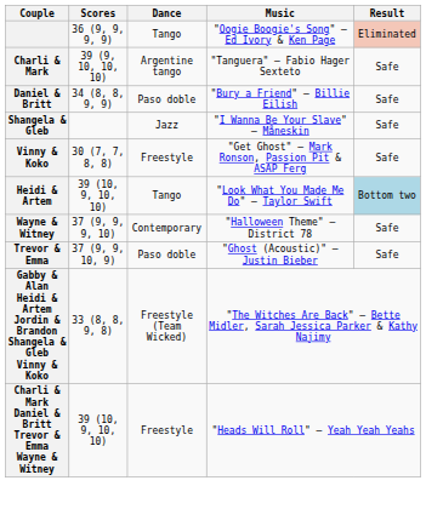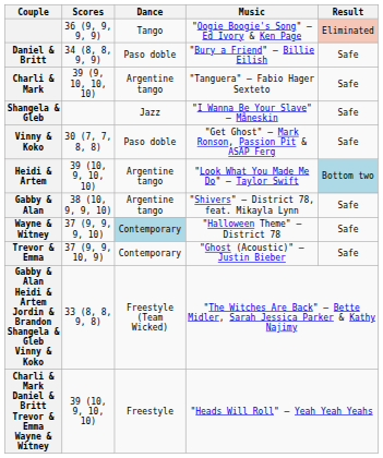 <table class="wikitable sortable" style="text-align:center; width: 90%">
 <tr>
 <th scope="col">Couple</th>
 <th scope="col">Scores</th>
 <th scope="col" class="unsortable">Dance</th>
 <th scope="col" class="unsortable">Music</th>
 <th scope="col" class="unsortable">Result</th>
 </tr>
 <tr>
 <th scope="row"></th>
 <td>36 (9, 9, 9, 9)</td>
 <td>Tango</td>
 <td>"<a href='#'>Oogie Boogie's Song</a>" — <a href='#'>Ed Ivory</a> & <a href='#'>Ken Page</a></td>
 <td bgcolor= f4c7b8>Eliminated</td>
 </tr>
 <tr>
+<th scope="row">Daniel & Britt</th>
+<td>34 (8, 8, 9, 9)</td>
+<td>Paso doble</td>
+<td>"<a href='#'>Bury a Friend</a>" — <a href='#'>Billie Eilish</a></td>
+<td>Safe</td>
+</tr>
+<tr>
 <th scope="row">Charli & Mark</th>
 <td>39 (9, 10, 10, 10)</td>
 <td>Argentine tango</td>
 <td>"Tanguera" — Fabio Hager Sexteto</td>
-<td>Safe</td>
-</tr>
-<tr>
-<th scope="row">Daniel & Britt</th>
-<td>34 (8, 8, 9, 9)</td>
-<td>Paso doble</td>
-<td>"<a href='#'>Bury a Friend</a>" — <a href='#'>Billie Eilish</a></td>
 <td>Safe</td>
 </tr>
 <tr>
 <th scope="row">Shangela & Gleb</th>
 <td></td>
 <td>Jazz</td>
 <td>"<a href='#'>I Wanna Be Your Slave</a>" — <a href='#'>Måneskin</a></td>
 <td>Safe</td>
 </tr>
 <tr>
 <th scope="row">Vinny & Koko</th>
 <td>30 (7, 7, 8, 8)</td>
-<td>Freestyle<br></td>
+<td>Paso doble</td>
 <td>"Get Ghost" — <a href='#'>Mark Ronson</a>, <a href='#'>Passion Pit</a> & <a href='#'>ASAP Ferg</a></td>
 <td>Safe</td>
 </tr>
 <tr>
 <th scope="row">Heidi & Artem</th>
 <td>39 (10, 9, 10, 10)</td>
-<td>Tango</td>
+<td>Argentine tango</td>
 <td>"<a href='#'>Look What You Made Me Do</a>" — <a href='#'>Taylor Swift</a></td>
 <td bgcolor= lightblue>Bottom two</td>
 </tr>
 <tr>
+<th scope="row">Gabby & Alan</th>
+<td>38 (10, 9, 9, 10)</td>
+<td>Argentine tango</td>
+<td>"<a href='#'>Shivers</a>" — District 78, feat. Mikayla Lynn</td>
+<td>Safe</td>
+</tr>
+<tr>
 <th scope="row">Wayne & Witney</th>
 <td>37 (9, 9, 9, 10)</td>
-<td>Contemporary</td>
+<td style="background: lightblue;">Contemporary</td>
 <td>"<a href='#'>Halloween</a> Theme" — District 78</td>
 <td>Safe</td>
 </tr>
 <tr>
 <th scope="row">Trevor & Emma</th>
 <td>37 (9, 9, 10, 9)</td>
-<td>Paso doble</td>
+<td>Contemporary</td>
 <td>"<a href='#'>Ghost</a> (Acoustic)" — <a href='#'>Justin Bieber</a></td>
 <td>Safe</td>
 </tr>
 <tr>
 <th scope="row">Gabby & Alan<br>Heidi & Artem<br>Jordin & Brandon<br>Shangela & Gleb<br>Vinny & Koko</th>
 <td>33 (8, 8, 9, 8)</td>
 <td>Freestyle<br>(Team Wicked)</td>
 <td colspan="2">"<a href='#'>The Witches Are Back</a>" — <a href='#'>Bette Midler</a>, <a href='#'>Sarah Jessica Parker</a> & <a href='#'>Kathy Najimy</a></td>
 </tr>
 <tr>
 <th scope="row">Charli & Mark<br>Daniel & Britt<br>Trevor & Emma<br>Wayne & Witney</th>
 <td>39 (10, 9, 10, 10)</td>
 <td>Freestyle<br></td>
 <td colspan="2">"<a href='#'>Heads Will Roll</a>" — <a href='#'>Yeah Yeah Yeahs</a></td>
 </tr>
 </table>
